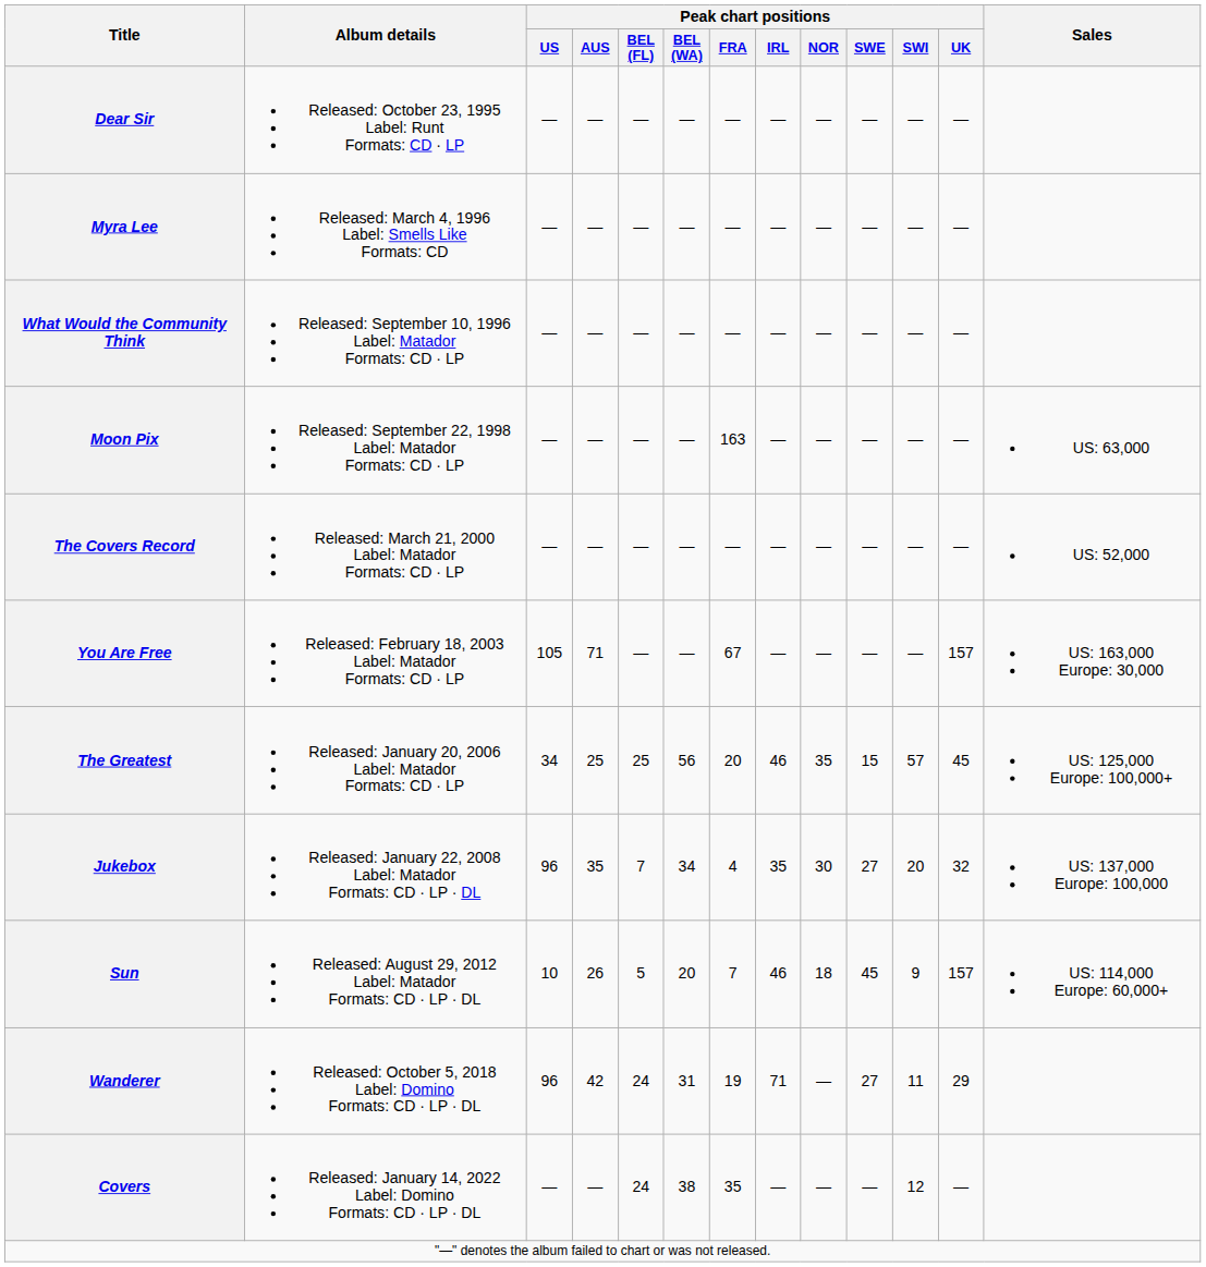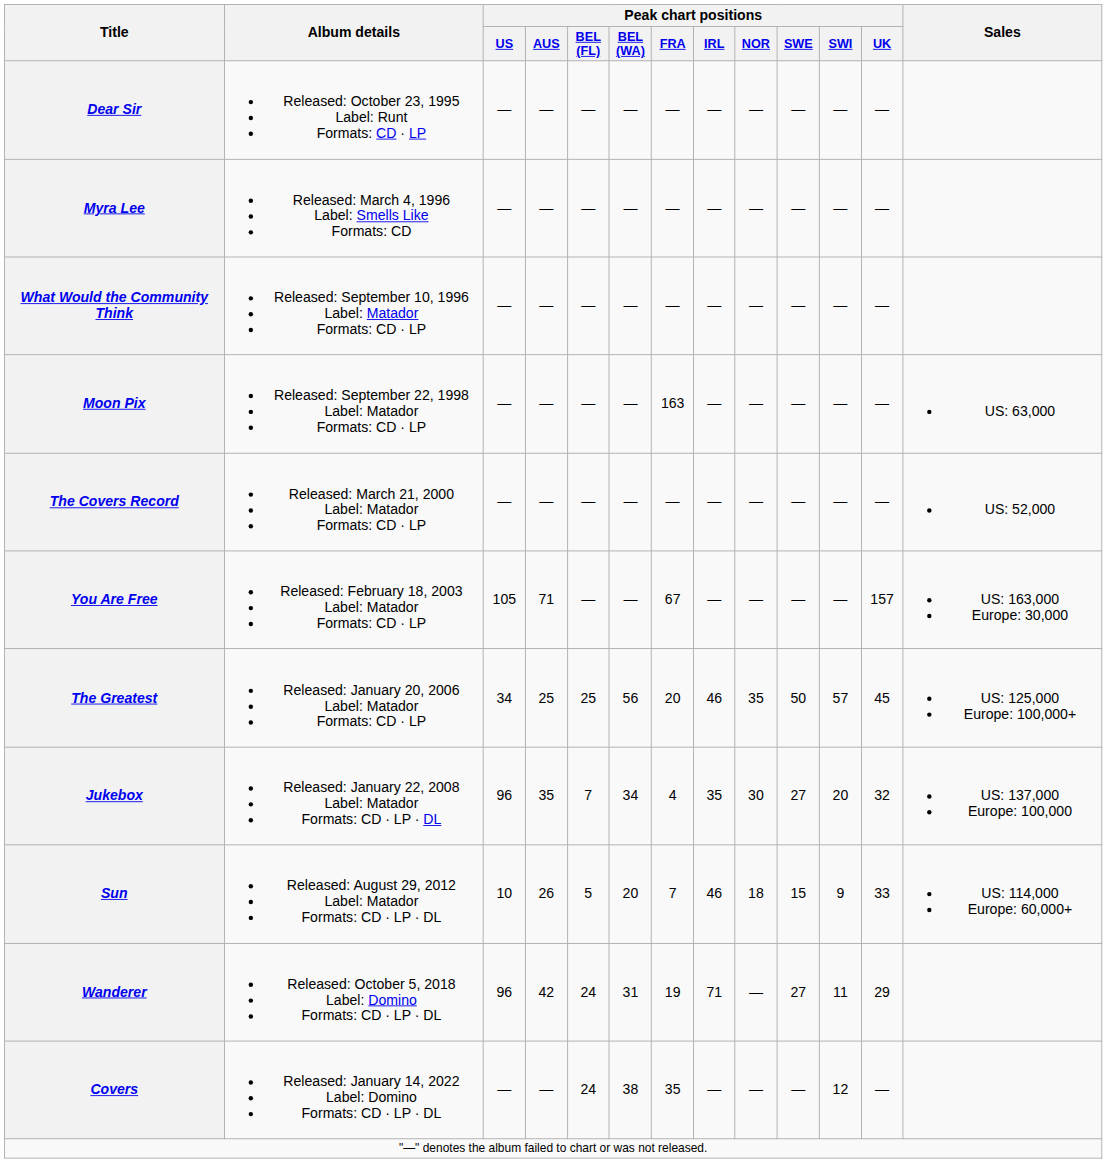 <table class="wikitable plainrowheaders" style="text-align:center;">
 <tr>
 <th scope="col" rowspan="2" style="width:17em;">Title</th>
 <th scope="col" rowspan="2" style="width:20em;">Album details</th>
 <th scope="col" colspan="10">Peak chart positions</th>
 <th scope="col" rowspan="2" style="width:15em;">Sales</th>
 </tr>
 <tr>
 <th scope="col" style="width:3em;font-size:90%;"><a href='#'>US</a><br></th>
 <th scope="col" style="width:3em;font-size:90%;"><a href='#'>AUS</a><br></th>
 <th scope="col" style="width:3em;font-size:90%;"><a href='#'>BEL<br>(FL)</a><br></th>
 <th scope="col" style="width:3em;font-size:90%;"><a href='#'>BEL<br>(WA)</a><br></th>
 <th scope="col" style="width:3em;font-size:90%;"><a href='#'>FRA</a><br></th>
 <th scope="col" style="width:3em;font-size:90%;"><a href='#'>IRL</a><br></th>
 <th scope="col" style="width:3em;font-size:90%;"><a href='#'>NOR</a><br></th>
 <th scope="col" style="width:3em;font-size:90%;"><a href='#'>SWE</a><br></th>
 <th scope="col" style="width:3em;font-size:90%;"><a href='#'>SWI</a><br></th>
 <th scope="col" style="width:3em;font-size:90%;"><a href='#'>UK</a><br></th>
 </tr>
 <tr>
 <th scope="row"><em><a href='#'>Dear Sir</a></em></th>
 <td><br><ul><li>Released: October 23, 1995</li><li>Label: Runt</li><li>Formats: <a href='#'>CD</a> · <a href='#'>LP</a></li></ul></td>
 <td>—</td>
 <td>—</td>
 <td>—</td>
 <td>—</td>
 <td>—</td>
 <td>—</td>
 <td>—</td>
 <td>—</td>
 <td>—</td>
 <td>—</td>
 <td></td>
 </tr>
 <tr>
 <th scope="row"><em><a href='#'>Myra Lee</a></em></th>
 <td><br><ul><li>Released: March 4, 1996</li><li>Label: <a href='#'>Smells Like</a></li><li>Formats: CD</li></ul></td>
 <td>—</td>
 <td>—</td>
 <td>—</td>
 <td>—</td>
 <td>—</td>
 <td>—</td>
 <td>—</td>
 <td>—</td>
 <td>—</td>
 <td>—</td>
 <td></td>
 </tr>
 <tr>
 <th scope="row"><em><a href='#'>What Would the Community Think</a></em></th>
 <td><br><ul><li>Released: September 10, 1996</li><li>Label: <a href='#'>Matador</a></li><li>Formats: CD · LP</li></ul></td>
 <td>—</td>
 <td>—</td>
 <td>—</td>
 <td>—</td>
 <td>—</td>
 <td>—</td>
 <td>—</td>
 <td>—</td>
 <td>—</td>
 <td>—</td>
 <td></td>
 </tr>
 <tr>
 <th scope="row"><em><a href='#'>Moon Pix</a></em></th>
 <td><br><ul><li>Released: September 22, 1998</li><li>Label: Matador</li><li>Formats: CD · LP</li></ul></td>
 <td>—</td>
 <td>—</td>
 <td>—</td>
 <td>—</td>
 <td>163</td>
 <td>—</td>
 <td>—</td>
 <td>—</td>
 <td>—</td>
 <td>—</td>
 <td><br><ul><li>US: 63,000</li></ul></td>
 </tr>
 <tr>
 <th scope="row"><em><a href='#'>The Covers Record</a></em></th>
 <td><br><ul><li>Released: March 21, 2000</li><li>Label: Matador</li><li>Formats: CD · LP</li></ul></td>
 <td>—</td>
 <td>—</td>
 <td>—</td>
 <td>—</td>
 <td>—</td>
 <td>—</td>
 <td>—</td>
 <td>—</td>
 <td>—</td>
 <td>—</td>
 <td><br><ul><li>US: 52,000</li></ul></td>
 </tr>
 <tr>
 <th scope="row"><em><a href='#'>You Are Free</a></em></th>
 <td><br><ul><li>Released: February 18, 2003</li><li>Label: Matador</li><li>Formats: CD · LP</li></ul></td>
 <td>105</td>
 <td>71</td>
 <td>—</td>
 <td>—</td>
 <td>67</td>
 <td>—</td>
 <td>—</td>
 <td>—</td>
 <td>—</td>
 <td>157</td>
 <td><br><ul><li>US: 163,000</li><li>Europe: 30,000 </li></ul></td>
 </tr>
 <tr>
 <th scope="row"><em><a href='#'>The Greatest</a></em></th>
 <td><br><ul><li>Released: January 20, 2006</li><li>Label: Matador</li><li>Formats: CD · LP</li></ul></td>
 <td>34</td>
 <td>25</td>
 <td>25</td>
 <td>56</td>
 <td>20</td>
 <td>46</td>
 <td>35</td>
-<td>15</td>
+<td>50</td>
 <td>57</td>
 <td>45</td>
 <td><br><ul><li>US: 125,000</li><li>Europe: 100,000+</li></ul></td>
 </tr>
 <tr>
 <th scope="row"><em><a href='#'>Jukebox</a></em></th>
 <td><br><ul><li>Released: January 22, 2008</li><li>Label: Matador</li><li>Formats: CD · LP · <a href='#'>DL</a></li></ul></td>
 <td>96</td>
 <td>35</td>
 <td>7</td>
 <td>34</td>
 <td>4</td>
 <td>35</td>
 <td>30</td>
 <td>27</td>
 <td>20</td>
 <td>32</td>
 <td><br><ul><li>US: 137,000</li><li>Europe: 100,000</li></ul></td>
 </tr>
 <tr>
 <th scope="row"><em><a href='#'>Sun</a></em></th>
 <td><br><ul><li>Released: August 29, 2012</li><li>Label: Matador</li><li>Formats: CD · LP · DL</li></ul></td>
 <td>10</td>
 <td>26</td>
 <td>5</td>
 <td>20</td>
 <td>7</td>
 <td>46</td>
 <td>18</td>
-<td>45</td>
+<td>15</td>
 <td>9</td>
-<td>157</td>
+<td>33</td>
 <td><br><ul><li>US: 114,000 </li><li>Europe: 60,000+</li></ul></td>
 </tr>
 <tr>
 <th scope="row"><em><a href='#'>Wanderer</a></em></th>
 <td><br><ul><li>Released: October 5, 2018</li><li>Label: <a href='#'>Domino</a></li><li>Formats: CD · LP · DL</li></ul></td>
 <td>96</td>
 <td>42</td>
 <td>24</td>
 <td>31</td>
 <td>19</td>
 <td>71</td>
 <td>—</td>
 <td>27</td>
 <td>11</td>
 <td>29</td>
 <td></td>
 </tr>
 <tr>
 <th scope="row"><em><a href='#'>Covers</a></em></th>
 <td><br><ul><li>Released: January 14, 2022</li><li>Label: Domino</li><li>Formats: CD · LP · DL</li></ul></td>
 <td>—</td>
 <td>—</td>
 <td>24</td>
 <td>38</td>
 <td>35<br></td>
 <td>—</td>
 <td>—</td>
 <td>—</td>
 <td>12</td>
 <td>—</td>
 <td></td>
 </tr>
 <tr>
 <td colspan="14" style="font-size: 85%">"—" denotes the album failed to chart or was not released.</td>
 </tr>
 </table>
